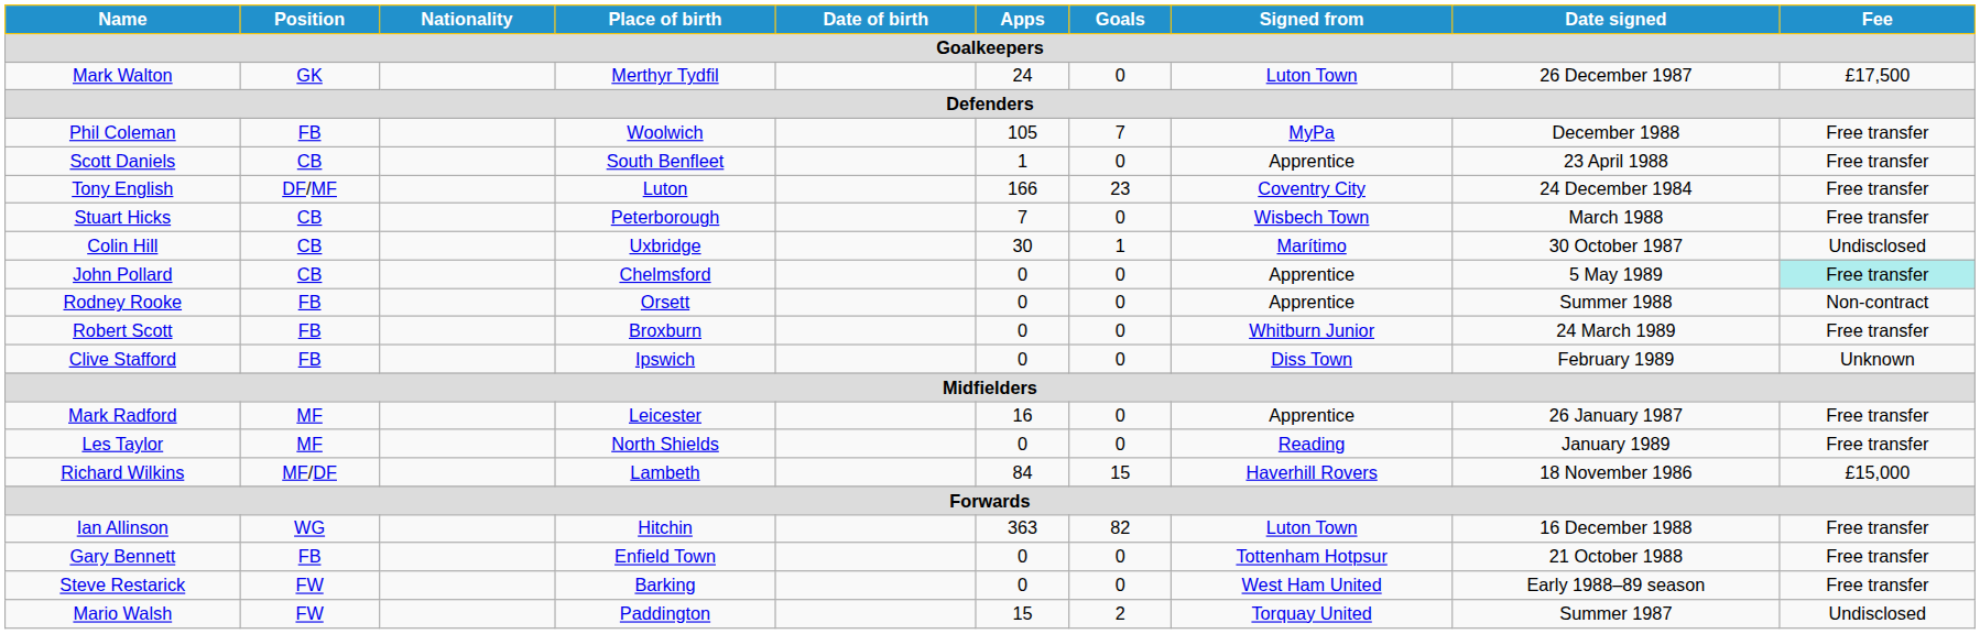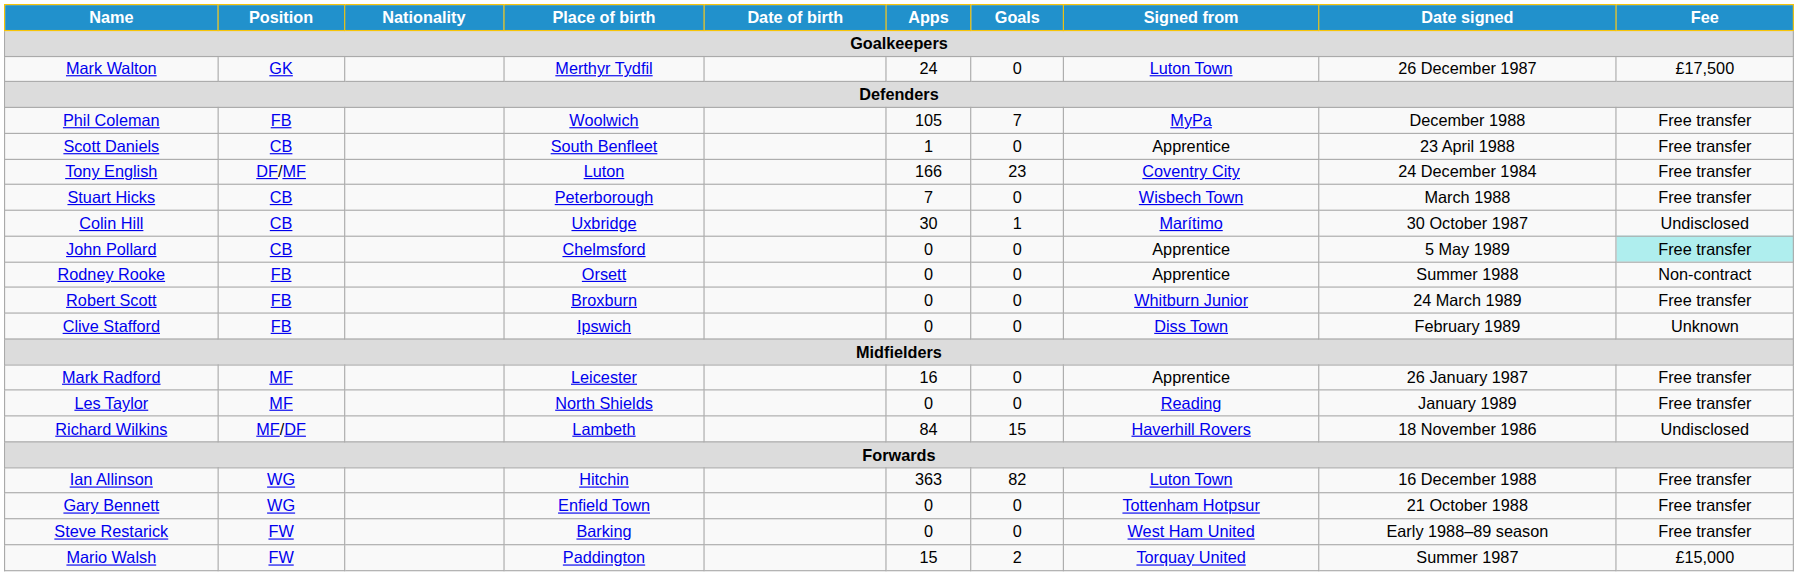 <table class="wikitable" style="text-align:center; font-size:90%; width:100%;">
 <tr>
 <th style="background:#2191CC; color:white; border:1px solid #F7C408; text-align:center;">Name</th>
 <th style="background:#2191CC; color:white; border:1px solid #F7C408; text-align:center;">Position</th>
 <th style="background:#2191CC; color:white; border:1px solid #F7C408; text-align:center;">Nationality</th>
 <th style="background:#2191CC; color:white; border:1px solid #F7C408; text-align:center;">Place of birth</th>
 <th style="background:#2191CC; color:white; border:1px solid #F7C408; text-align:center;">Date of birth</th>
 <th style="background:#2191CC; color:white; border:1px solid #F7C408; text-align:center;">Apps</th>
 <th style="background:#2191CC; color:white; border:1px solid #F7C408; text-align:center;">Goals</th>
 <th style="background:#2191CC; color:white; border:1px solid #F7C408; text-align:center;">Signed from</th>
 <th style="background:#2191CC; color:white; border:1px solid #F7C408; text-align:center;">Date signed</th>
 <th style="background:#2191CC; color:white; border:1px solid #F7C408; text-align:center;">Fee</th>
 </tr>
 <tr>
 <th colspan="12" style="background:#dcdcdc; text-align:center;">Goalkeepers</th>
 </tr>
 <tr>
 <td><a href='#'>Mark Walton</a></td>
 <td><a href='#'>GK</a></td>
 <td></td>
 <td><a href='#'>Merthyr Tydfil</a></td>
 <td></td>
 <td>24</td>
 <td>0</td>
 <td> <a href='#'>Luton Town</a></td>
 <td>26 December 1987</td>
 <td>£17,500</td>
 </tr>
 <tr>
 <th colspan="12" style="background:#dcdcdc; text-align:center;">Defenders</th>
 </tr>
 <tr>
 <td><a href='#'>Phil Coleman</a></td>
 <td><a href='#'>FB</a></td>
 <td></td>
 <td><a href='#'>Woolwich</a></td>
 <td></td>
 <td>105</td>
 <td>7</td>
 <td> <a href='#'>MyPa</a></td>
 <td>December 1988</td>
 <td>Free transfer</td>
 </tr>
 <tr>
 <td><a href='#'>Scott Daniels</a></td>
 <td><a href='#'>CB</a></td>
 <td></td>
 <td><a href='#'>South Benfleet</a></td>
 <td></td>
 <td>1</td>
 <td>0</td>
 <td>Apprentice</td>
 <td>23 April 1988</td>
 <td>Free transfer</td>
 </tr>
 <tr>
 <td><a href='#'>Tony English</a></td>
 <td><a href='#'>DF</a>/<a href='#'>MF</a></td>
 <td></td>
 <td><a href='#'>Luton</a></td>
 <td></td>
 <td>166</td>
 <td>23</td>
 <td> <a href='#'>Coventry City</a></td>
 <td>24 December 1984</td>
 <td>Free transfer</td>
 </tr>
 <tr>
 <td><a href='#'>Stuart Hicks</a></td>
 <td><a href='#'>CB</a></td>
 <td></td>
 <td><a href='#'>Peterborough</a></td>
 <td></td>
 <td>7</td>
 <td>0</td>
 <td> <a href='#'>Wisbech Town</a></td>
 <td>March 1988</td>
 <td>Free transfer</td>
 </tr>
 <tr>
 <td><a href='#'>Colin Hill</a></td>
 <td><a href='#'>CB</a></td>
 <td></td>
 <td> <a href='#'>Uxbridge</a></td>
 <td></td>
 <td>30</td>
 <td>1</td>
 <td> <a href='#'>Marítimo</a></td>
 <td>30 October 1987</td>
 <td>Undisclosed</td>
 </tr>
 <tr>
 <td><a href='#'>John Pollard</a></td>
 <td><a href='#'>CB</a></td>
 <td></td>
 <td><a href='#'>Chelmsford</a></td>
 <td></td>
 <td>0</td>
 <td>0</td>
 <td>Apprentice</td>
 <td>5 May 1989</td>
 <td style="background: paleturquoise;">Free transfer</td>
 </tr>
 <tr>
 <td><a href='#'>Rodney Rooke</a></td>
 <td><a href='#'>FB</a></td>
 <td></td>
 <td><a href='#'>Orsett</a></td>
 <td></td>
 <td>0</td>
 <td>0</td>
 <td>Apprentice</td>
 <td>Summer 1988</td>
 <td>Non-contract</td>
 </tr>
 <tr>
 <td><a href='#'>Robert Scott</a></td>
 <td><a href='#'>FB</a></td>
 <td></td>
 <td><a href='#'>Broxburn</a></td>
 <td></td>
 <td>0</td>
 <td>0</td>
 <td> <a href='#'>Whitburn Junior</a></td>
 <td>24 March 1989</td>
 <td>Free transfer</td>
 </tr>
 <tr>
 <td><a href='#'>Clive Stafford</a></td>
 <td><a href='#'>FB</a></td>
 <td></td>
 <td><a href='#'>Ipswich</a></td>
 <td></td>
 <td>0</td>
 <td>0</td>
 <td> <a href='#'>Diss Town</a></td>
 <td>February 1989</td>
 <td>Unknown</td>
 </tr>
 <tr>
 <th colspan="12" style="background:#dcdcdc; text-align:center;">Midfielders</th>
 </tr>
 <tr>
 <td><a href='#'>Mark Radford</a></td>
 <td><a href='#'>MF</a></td>
 <td></td>
 <td><a href='#'>Leicester</a></td>
 <td></td>
 <td>16</td>
 <td>0</td>
 <td>Apprentice</td>
 <td>26 January 1987</td>
 <td>Free transfer</td>
 </tr>
 <tr>
 <td><a href='#'>Les Taylor</a></td>
 <td><a href='#'>MF</a></td>
 <td></td>
 <td><a href='#'>North Shields</a></td>
 <td></td>
 <td>0</td>
 <td>0</td>
 <td> <a href='#'>Reading</a></td>
 <td>January 1989</td>
 <td>Free transfer</td>
 </tr>
 <tr>
 <td><a href='#'>Richard Wilkins</a></td>
 <td><a href='#'>MF</a>/<a href='#'>DF</a></td>
 <td></td>
 <td><a href='#'>Lambeth</a></td>
 <td></td>
 <td>84</td>
 <td>15</td>
 <td> <a href='#'>Haverhill Rovers</a></td>
 <td>18 November 1986</td>
-<td>£15,000</td>
+<td>Undisclosed</td>
 </tr>
 <tr>
 <th colspan="12" style="background:#dcdcdc; text-align:center;">Forwards</th>
 </tr>
 <tr>
 <td><a href='#'>Ian Allinson</a></td>
 <td><a href='#'>WG</a></td>
 <td></td>
 <td><a href='#'>Hitchin</a></td>
 <td></td>
 <td>363</td>
 <td>82</td>
 <td> <a href='#'>Luton Town</a></td>
 <td>16 December 1988</td>
 <td>Free transfer</td>
 </tr>
 <tr>
 <td><a href='#'>Gary Bennett</a></td>
-<td><a href='#'>FB</a></td>
+<td><a href='#'>WG</a></td>
 <td></td>
 <td><a href='#'>Enfield Town</a></td>
 <td></td>
 <td>0</td>
 <td>0</td>
 <td> <a href='#'>Tottenham Hotpsur</a></td>
 <td>21 October 1988</td>
 <td>Free transfer</td>
 </tr>
 <tr>
 <td><a href='#'>Steve Restarick</a></td>
 <td><a href='#'>FW</a></td>
 <td></td>
 <td><a href='#'>Barking</a></td>
 <td></td>
 <td>0</td>
 <td>0</td>
 <td> <a href='#'>West Ham United</a></td>
 <td>Early 1988–89 season</td>
 <td>Free transfer</td>
 </tr>
 <tr>
 <td><a href='#'>Mario Walsh</a></td>
 <td><a href='#'>FW</a></td>
 <td></td>
 <td><a href='#'>Paddington</a></td>
 <td></td>
 <td>15</td>
 <td>2</td>
 <td> <a href='#'>Torquay United</a></td>
 <td>Summer 1987</td>
-<td>Undisclosed</td>
+<td>£15,000</td>
 </tr>
 </table>
